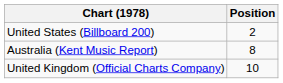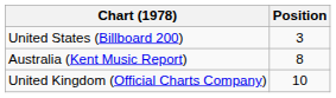 <table class="wikitable">
 <tr>
 <th>Chart (1978)</th>
 <th>Position</th>
 </tr>
 <tr>
 <td>United States (<a href='#'>Billboard 200</a>)</td>
-<td align="center">2</td>
+<td align="center">3</td>
 </tr>
 <tr>
 <td>Australia (<a href='#'>Kent Music Report</a>)</td>
 <td align="center">8</td>
 </tr>
 <tr>
 <td>United Kingdom (<a href='#'>Official Charts Company</a>)</td>
 <td align="center">10</td>
 </tr>
 </table>
